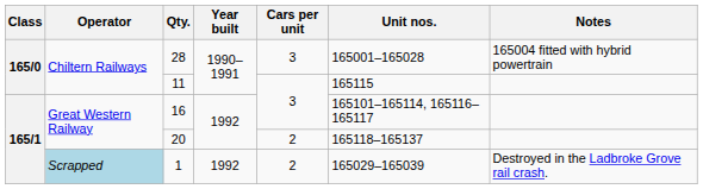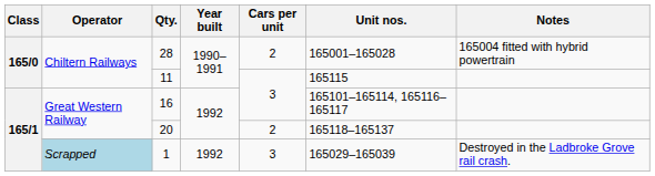 <table class="wikitable">
 <tr>
 <th>Class</th>
 <th>Operator</th>
 <th>Qty.</th>
 <th>Year built</th>
 <th>Cars per unit</th>
 <th>Unit nos.</th>
 <th>Notes</th>
 </tr>
 <tr>
 <th rowspan=2>165/0</th>
 <td rowspan=2><a href='#'>Chiltern Railways</a></td>
 <td align=center>28</td>
 <td rowspan=2 align=center>1990–1991</td>
-<td align=center>3</td>
+<td align=center>2</td>
 <td>165001–165028</td>
 <td>165004 fitted with hybrid powertrain</td>
 </tr>
 <tr>
 <td align=center>11</td>
 <td rowspan=2 align=center>3</td>
 <td>165115</td>
 <td></td>
 </tr>
 <tr>
 <th rowspan="3">165/1</th>
 <td rowspan=2><a href='#'>Great Western Railway</a></td>
 <td align=center>16</td>
 <td rowspan=2 align=center>1992</td>
 <td>165101–165114, 165116–165117</td>
 <td></td>
 </tr>
 <tr>
 <td align=center>20</td>
 <td align=center>2</td>
 <td>165118–165137</td>
 <td></td>
 </tr>
 <tr>
 <td style="background: lightblue;"><em>Scrapped</em></td>
 <td align=center>1</td>
 <td align=center>1992</td>
-<td align=center>2</td>
+<td align=center>3</td>
 <td>165029–165039</td>
 <td>Destroyed in the <a href='#'>Ladbroke Grove rail crash</a>.</td>
 </tr>
 </table>
